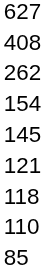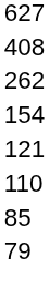 <table>
 <tr>
 <td></td>
 <td>627</td>
 </tr>
 <tr>
 <td></td>
 <td>408</td>
 </tr>
 <tr>
 <td></td>
 <td>262</td>
 </tr>
 <tr>
 <td></td>
 <td>154</td>
 </tr>
 <tr>
 <td></td>
-<td>145</td>
-</tr>
-<tr>
-<td></td>
 <td>121</td>
-</tr>
-<tr>
-<td></td>
-<td>118</td>
 </tr>
 <tr>
 <td></td>
 <td>110</td>
 </tr>
 <tr>
 <td></td>
 <td>85</td>
 </tr>
 <tr>
+<td></td>
+<td>79</td>
+</tr>
+<tr>
 </tr>
 </table>
